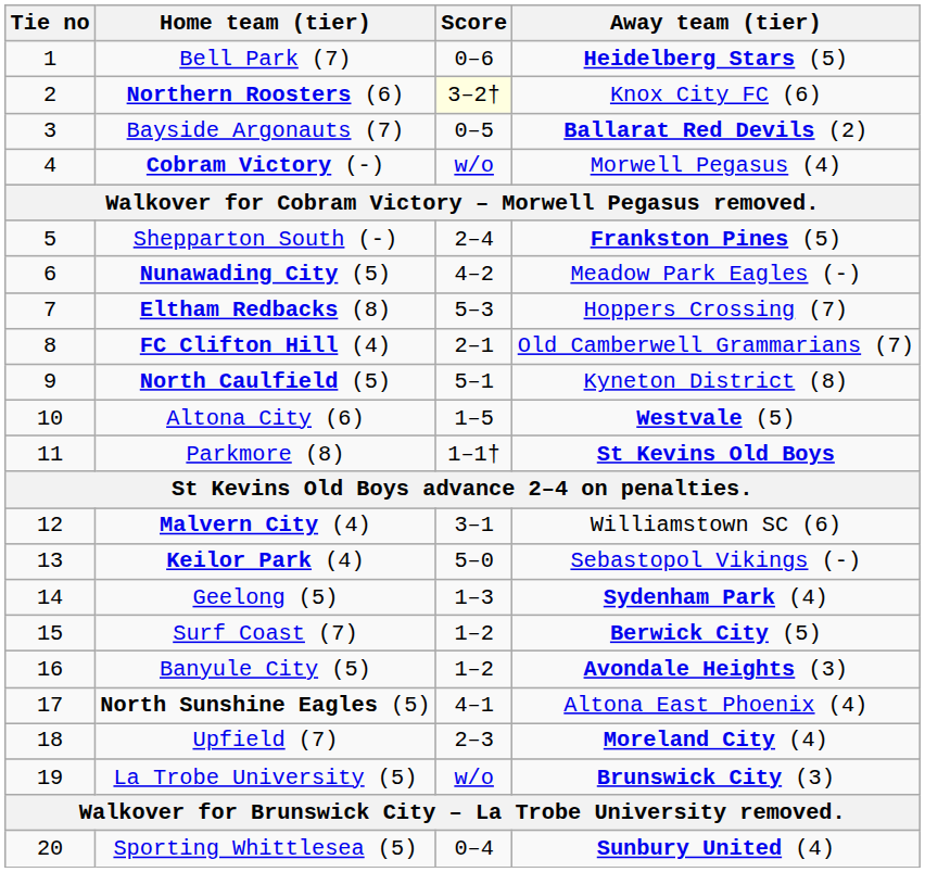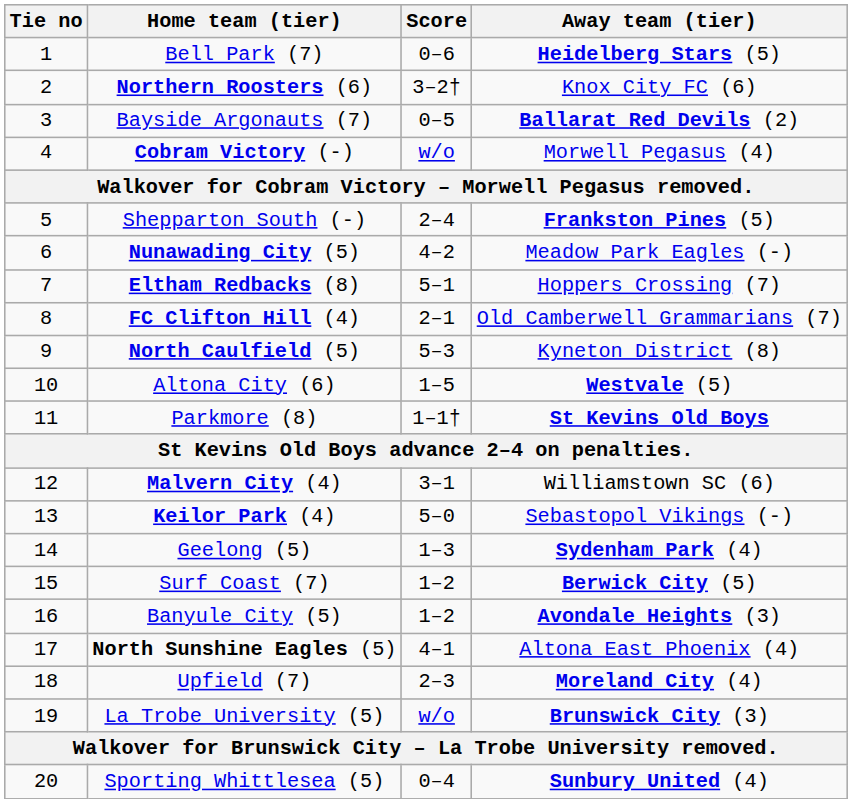 <table class="wikitable" style="text-align:center">
 <tr>
 <th>Tie no</th>
 <th>Home team (tier)</th>
 <th>Score</th>
 <th>Away team (tier)</th>
 </tr>
 <tr>
 <td>1</td>
 <td><a href='#'>Bell Park</a> (7)</td>
 <td>0–6</td>
 <td><strong><a href='#'>Heidelberg Stars</a></strong> (5)</td>
 </tr>
 <tr>
 <td>2</td>
 <td><strong><a href='#'>Northern Roosters</a></strong> (6)</td>
-<td style="background: lightyellow;">3–2†</td>
+<td>3–2†</td>
 <td><a href='#'>Knox City FC</a> (6)</td>
 </tr>
 <tr>
 <td>3</td>
 <td><a href='#'>Bayside Argonauts</a> (7)</td>
 <td>0–5</td>
 <td><strong><a href='#'>Ballarat Red Devils</a></strong> (2)</td>
 </tr>
 <tr>
 <td>4</td>
 <td><strong><a href='#'>Cobram Victory</a></strong> (-)</td>
 <td><a href='#'>w/o</a></td>
 <td><a href='#'>Morwell Pegasus</a> (4)</td>
 </tr>
 <tr>
 <th colspan=4>Walkover for Cobram Victory – Morwell Pegasus removed.</th>
 </tr>
 <tr>
 <td>5</td>
 <td><a href='#'>Shepparton South</a> (-)</td>
 <td>2–4</td>
 <td><strong><a href='#'>Frankston Pines</a></strong> (5)</td>
 </tr>
 <tr>
 <td>6</td>
 <td><strong><a href='#'>Nunawading City</a></strong> (5)</td>
 <td>4–2</td>
 <td><a href='#'>Meadow Park Eagles</a> (-)</td>
 </tr>
 <tr>
 <td>7</td>
 <td><strong><a href='#'>Eltham Redbacks</a></strong> (8)</td>
-<td>5–3</td>
+<td>5–1</td>
 <td><a href='#'>Hoppers Crossing</a> (7)</td>
 </tr>
 <tr>
 <td>8</td>
 <td><strong><a href='#'>FC Clifton Hill</a></strong> (4)</td>
 <td>2–1</td>
 <td><a href='#'>Old Camberwell Grammarians</a> (7)</td>
 </tr>
 <tr>
 <td>9</td>
 <td><strong><a href='#'>North Caulfield</a></strong> (5)</td>
-<td>5–1</td>
+<td>5–3</td>
 <td><a href='#'>Kyneton District</a> (8)</td>
 </tr>
 <tr>
 <td>10</td>
 <td><a href='#'>Altona City</a> (6)</td>
 <td>1–5</td>
 <td><strong><a href='#'>Westvale</a></strong> (5)</td>
 </tr>
 <tr>
 <td>11</td>
 <td><a href='#'>Parkmore</a> (8)</td>
 <td>1–1†</td>
 <td><strong><a href='#'>St Kevins Old Boys</a></strong></td>
 </tr>
 <tr>
 <th colspan=4>St Kevins Old Boys advance 2–4 on penalties.</th>
 </tr>
 <tr>
 <td>12</td>
 <td><strong><a href='#'>Malvern City</a></strong> (4)</td>
 <td>3–1</td>
 <td>Williamstown SC (6)</td>
 </tr>
 <tr>
 <td>13</td>
 <td><strong><a href='#'>Keilor Park</a></strong> (4)</td>
 <td>5–0</td>
 <td><a href='#'>Sebastopol Vikings</a> (-)</td>
 </tr>
 <tr>
 <td>14</td>
 <td><a href='#'>Geelong</a> (5)</td>
 <td>1–3</td>
 <td><strong><a href='#'>Sydenham Park</a></strong> (4)</td>
 </tr>
 <tr>
 <td>15</td>
 <td><a href='#'>Surf Coast</a> (7)</td>
 <td>1–2</td>
 <td><strong><a href='#'>Berwick City</a></strong> (5)</td>
 </tr>
 <tr>
 <td>16</td>
 <td><a href='#'>Banyule City</a> (5)</td>
 <td>1–2</td>
 <td><strong><a href='#'>Avondale Heights</a></strong> (3)</td>
 </tr>
 <tr>
 <td>17</td>
 <td><strong>North Sunshine Eagles</strong> (5)</td>
 <td>4–1</td>
 <td><a href='#'>Altona East Phoenix</a> (4)</td>
 </tr>
 <tr>
 <td>18</td>
 <td><a href='#'>Upfield</a> (7)</td>
 <td>2–3</td>
 <td><strong><a href='#'>Moreland City</a></strong> (4)</td>
 </tr>
 <tr>
 <td>19</td>
 <td><a href='#'>La Trobe University</a> (5)</td>
 <td><a href='#'>w/o</a></td>
 <td><strong><a href='#'>Brunswick City</a></strong> (3)</td>
 </tr>
 <tr>
 <th colspan=4>Walkover for Brunswick City – La Trobe University removed.</th>
 </tr>
 <tr>
 <td>20</td>
 <td><a href='#'>Sporting Whittlesea</a> (5)</td>
 <td>0–4</td>
 <td><strong><a href='#'>Sunbury United</a></strong> (4)</td>
 </tr>
 </table>
